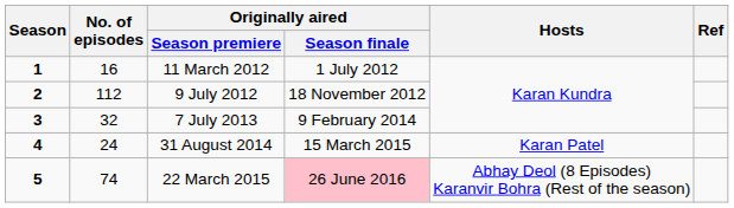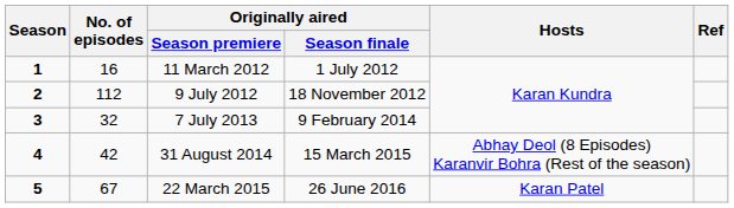 <table class="wikitable" style="text-align: center;">
 <tr>
 <th rowspan="2">Season</th>
 <th rowspan="2">No. of<br>episodes</th>
 <th colspan="2">Originally aired</th>
 <th rowspan="2">Hosts</th>
 <th rowspan="2">Ref</th>
 </tr>
 <tr>
 <th><a href='#'>Season premiere</a></th>
 <th><a href='#'>Season finale</a></th>
 </tr>
 <tr>
 <td><strong>1</strong></td>
 <td>16</td>
 <td>11 March 2012</td>
 <td>1 July 2012</td>
 <td rowspan="3"><a href='#'>Karan Kundra</a></td>
 <td></td>
 </tr>
 <tr>
 <td><strong>2</strong></td>
 <td>112</td>
 <td>9 July 2012</td>
 <td>18 November 2012</td>
 <td></td>
 </tr>
 <tr>
 <td><strong>3</strong></td>
 <td>32</td>
 <td>7 July 2013</td>
 <td>9 February 2014</td>
 <td></td>
 </tr>
 <tr>
 <td><strong>4</strong></td>
-<td>24</td>
+<td>42</td>
 <td>31 August 2014</td>
 <td>15 March 2015</td>
-<td><a href='#'>Karan Patel</a></td>
+<td><a href='#'>Abhay Deol</a> (8 Episodes)<br><a href='#'>Karanvir Bohra</a> (Rest of the season)</td>
 <td></td>
 </tr>
 <tr>
 <td><strong>5</strong></td>
-<td>74</td>
+<td>67</td>
 <td>22 March 2015</td>
-<td style="background: pink;">26 June 2016</td>
-<td><a href='#'>Abhay Deol</a> (8 Episodes)<br><a href='#'>Karanvir Bohra</a> (Rest of the season)</td>
+<td>26 June 2016</td>
+<td><a href='#'>Karan Patel</a></td>
 <td></td>
 </tr>
 </table>
